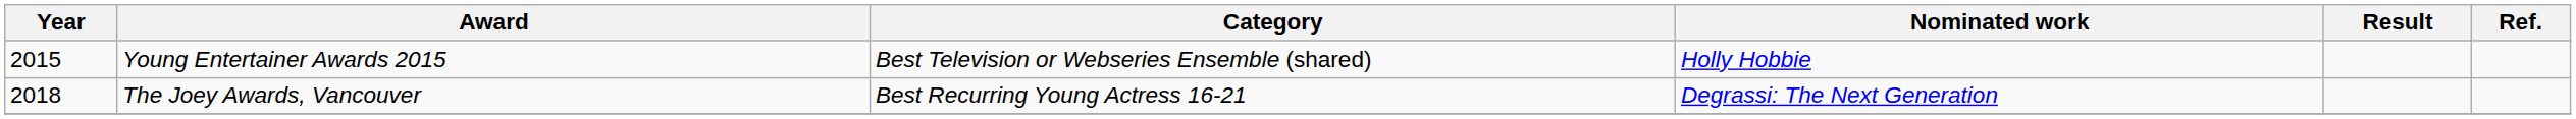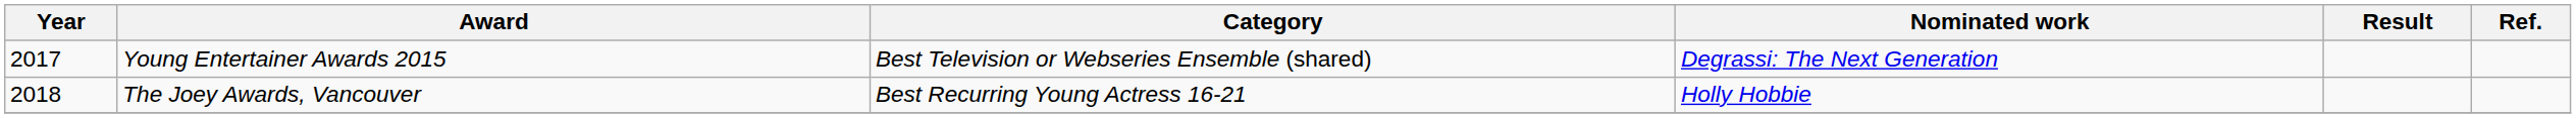 <table width="90%" class="wikitable">
 <tr>
 <th width="10">Year</th>
 <th width="280">Award</th>
 <th width="300">Category</th>
 <th width="240">Nominated work</th>
 <th width="30">Result</th>
 <th width="10">Ref.</th>
 </tr>
 <tr>
-<td>2015</td>
+<td>2017</td>
 <td><em>Young Entertainer Awards 2015</em></td>
 <td><em>Best Television or Webseries Ensemble</em> (shared)</td>
-<td><em><a href='#'>Holly Hobbie</a></em></td>
+<td><em><a href='#'>Degrassi: The Next Generation</a></em></td>
 <td></td>
 <td></td>
 </tr>
 <tr>
 <td>2018</td>
 <td><em>The Joey Awards, Vancouver</em></td>
 <td><em>Best Recurring Young Actress 16-21</em></td>
-<td><em><a href='#'>Degrassi: The Next Generation</a></em></td>
+<td><em><a href='#'>Holly Hobbie</a></em></td>
 <td></td>
 <td></td>
 </tr>
 <tr>
 </tr>
 </table>
